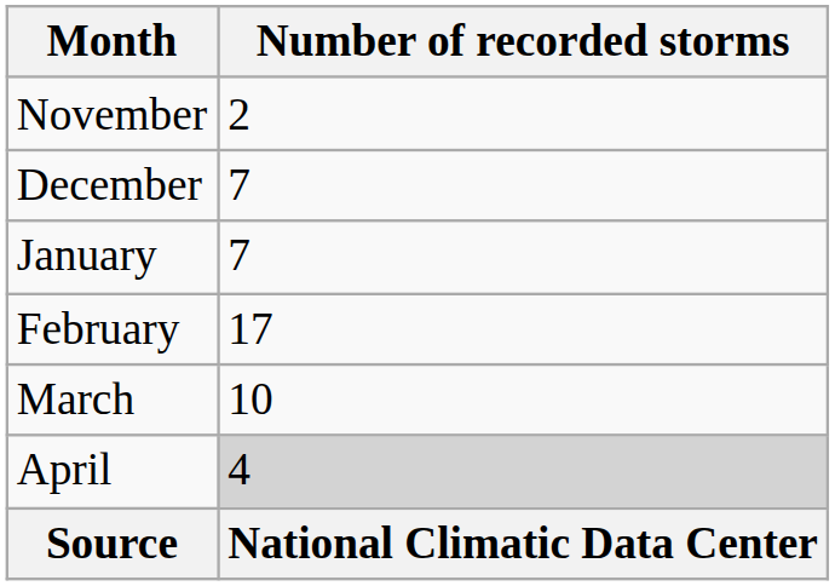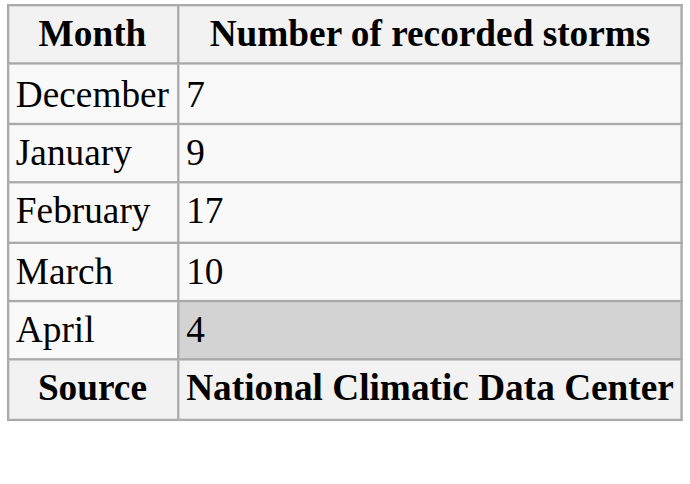 <table class="wikitable" style="margin:1em auto;">
 <tr>
 <th>Month</th>
 <th>Number of recorded storms</th>
-</tr>
-<tr>
-<td>November</td>
-<td>2</td>
 </tr>
 <tr>
 <td>December</td>
 <td>7</td>
 </tr>
 <tr>
 <td>January</td>
-<td>7</td>
+<td>9</td>
 </tr>
 <tr>
 <td>February</td>
 <td>17</td>
 </tr>
 <tr>
 <td>March</td>
 <td>10</td>
 </tr>
 <tr>
 <td>April</td>
 <td style="background: lightgrey;">4</td>
 </tr>
 <tr>
 <th>Source</th>
 <th>National Climatic Data Center</th>
 </tr>
 </table>
